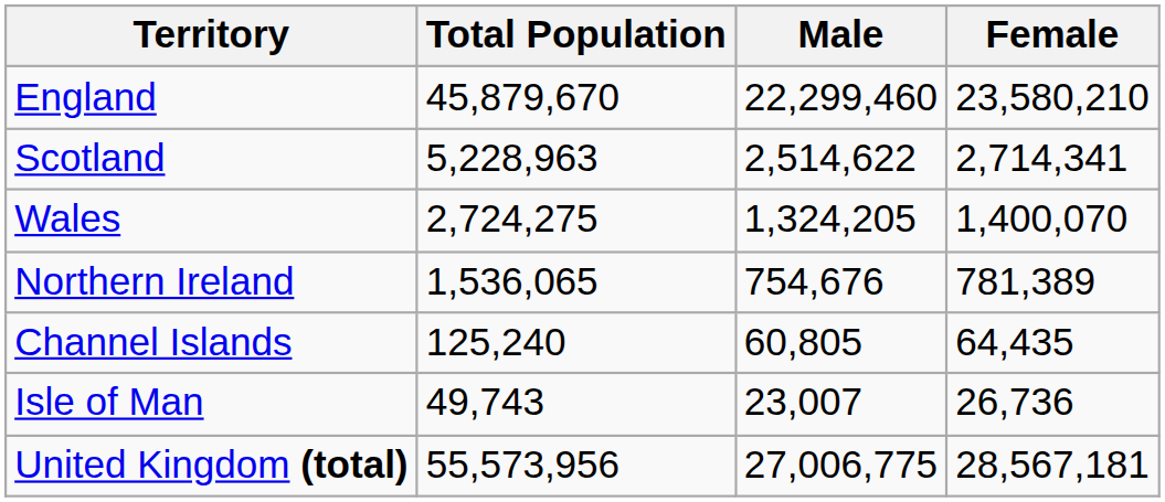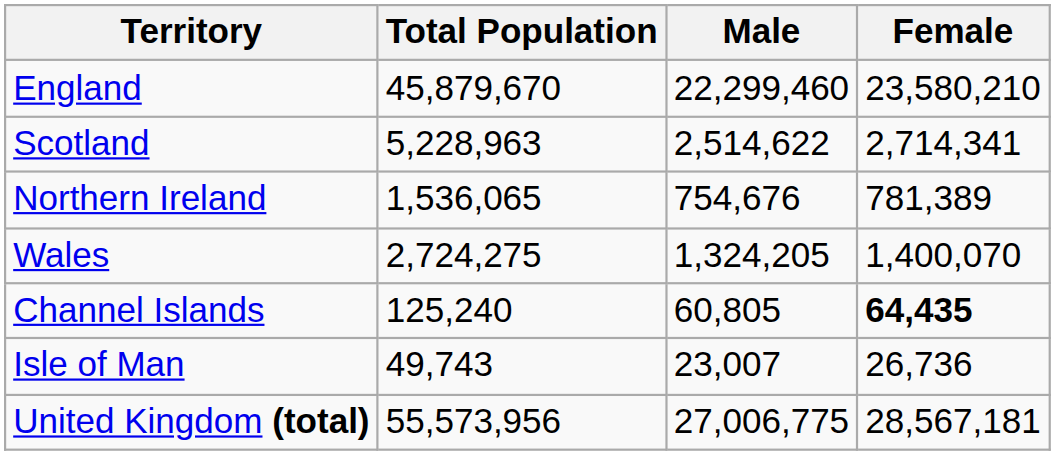 <table class="wikitable">
 <tr>
 <th>Territory</th>
 <th>Total Population</th>
 <th>Male</th>
 <th>Female</th>
 </tr>
 <tr>
 <td> <a href='#'>England</a></td>
 <td>45,879,670</td>
 <td>22,299,460</td>
 <td>23,580,210</td>
 </tr>
 <tr>
 <td> <a href='#'>Scotland</a></td>
 <td>5,228,963</td>
 <td>2,514,622</td>
 <td>2,714,341</td>
 </tr>
 <tr>
+<td> <a href='#'>Northern Ireland</a></td>
+<td>1,536,065</td>
+<td>754,676</td>
+<td>781,389</td>
+</tr>
+<tr>
 <td> <a href='#'>Wales</a></td>
 <td>2,724,275</td>
 <td>1,324,205</td>
 <td>1,400,070</td>
 </tr>
 <tr>
-<td> <a href='#'>Northern Ireland</a></td>
-<td>1,536,065</td>
-<td>754,676</td>
-<td>781,389</td>
-</tr>
-<tr>
 <td>  <a href='#'>Channel Islands</a></td>
 <td>125,240</td>
 <td>60,805</td>
-<td>64,435</td>
+<td><strong>64,435</strong></td>
 </tr>
 <tr>
 <td> <a href='#'>Isle of Man</a></td>
 <td>49,743</td>
 <td>23,007</td>
 <td>26,736</td>
 </tr>
 <tr>
 <td> <a href='#'>United Kingdom</a> <strong>(total)</strong></td>
 <td>55,573,956</td>
 <td>27,006,775</td>
 <td>28,567,181</td>
 </tr>
 </table>
